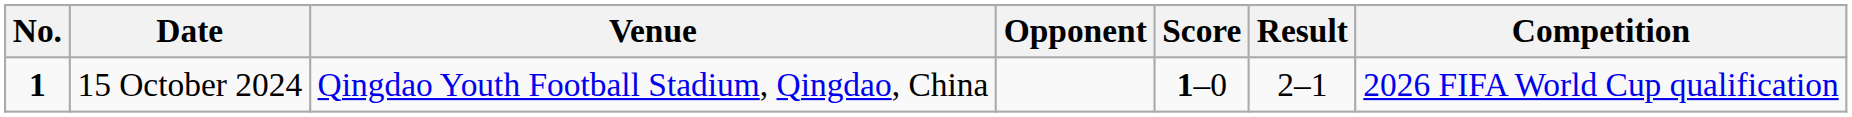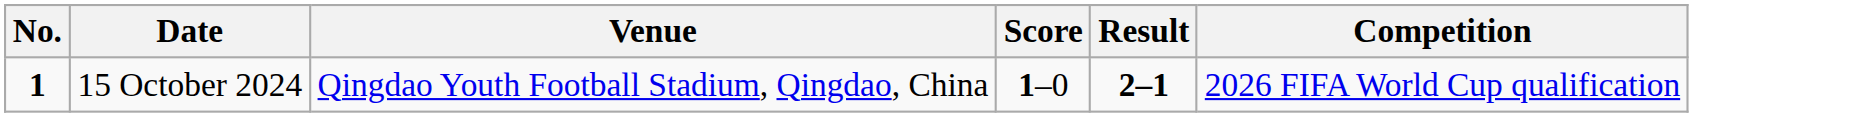 <table class="wikitable sortable">
 <tr>
 <th scope="col">No.</th>
 <th scope="col">Date</th>
 <th scope="col">Venue</th>
-<th scope="col">Opponent</th>
 <th scope="col">Score</th>
 <th scope="col">Result</th>
 <th scope="col">Competition</th>
 </tr>
 <tr>
 <td style="text-align:center"><strong>1</strong></td>
 <td>15 October 2024</td>
 <td><a href='#'>Qingdao Youth Football Stadium</a>, <a href='#'>Qingdao</a>, China</td>
-<td></td>
 <td align=center><strong>1</strong>–0</td>
-<td align=center>2–1</td>
+<td align=center><strong>2–1</strong></td>
 <td><a href='#'>2026 FIFA World Cup qualification</a></td>
 </tr>
 </table>
